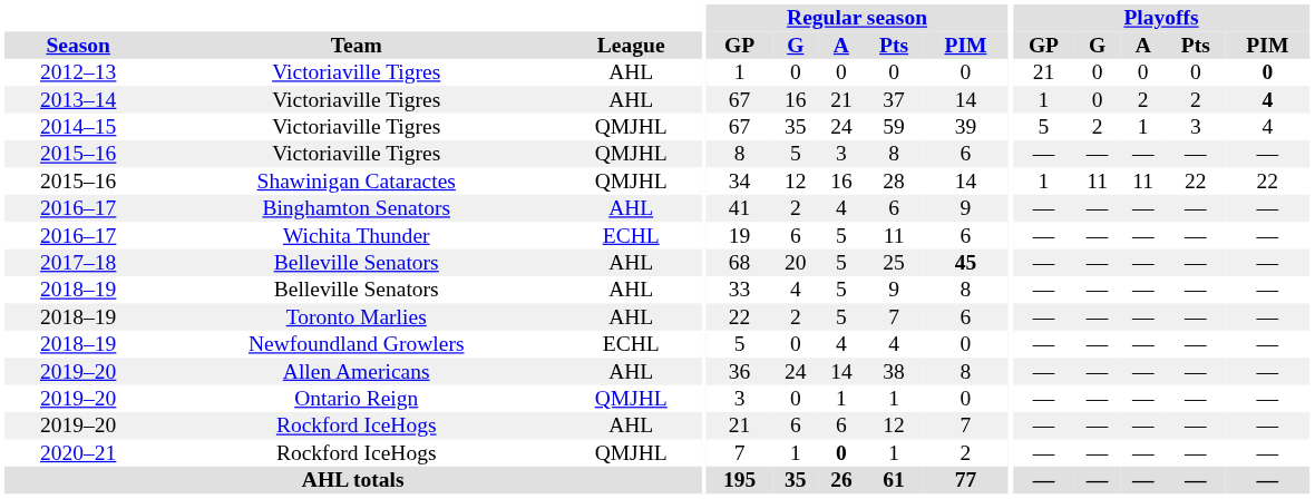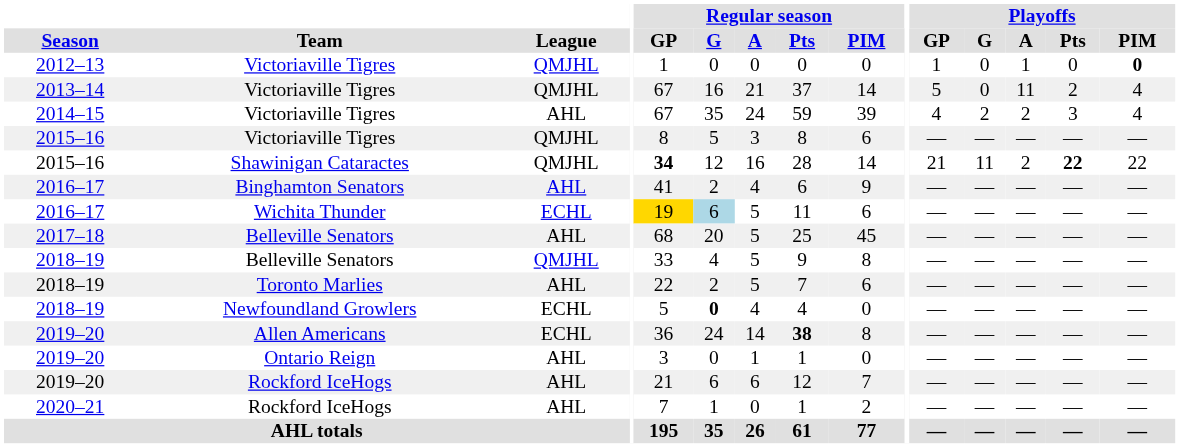 <table border="0" cellpadding="1" cellspacing="0" style="text-align:center; width:60em">
 <tr bgcolor="#e0e0e0">
 <th colspan="3" bgcolor="#ffffff"></th>
 <th rowspan="99" bgcolor="#ffffff"></th>
 <th colspan="5"><a href='#'>Regular season</a></th>
 <th rowspan="99" bgcolor="#ffffff"></th>
 <th colspan="5"><a href='#'>Playoffs</a></th>
 </tr>
 <tr bgcolor="#e0e0e0">
 <th><a href='#'>Season</a></th>
 <th>Team</th>
 <th>League</th>
 <th>GP</th>
 <th><a href='#'>G</a></th>
 <th><a href='#'>A</a></th>
 <th><a href='#'>Pts</a></th>
 <th><a href='#'>PIM</a></th>
 <th>GP</th>
 <th>G</th>
 <th>A</th>
 <th>Pts</th>
 <th>PIM</th>
 </tr>
 <tr>
 <td><a href='#'>2012–13</a></td>
 <td><a href='#'>Victoriaville Tigres</a></td>
-<td>AHL</td>
+<td><a href='#'>QMJHL</a></td>
 <td>1</td>
 <td>0</td>
 <td>0</td>
 <td>0</td>
 <td>0</td>
-<td>21</td>
+<td>1</td>
 <td>0</td>
-<td>0</td>
+<td>1</td>
 <td>0</td>
 <td><strong>0</strong></td>
 </tr>
 <tr bgcolor="#f0f0f0">
 <td><a href='#'>2013–14</a></td>
 <td>Victoriaville Tigres</td>
-<td>AHL</td>
+<td>QMJHL</td>
 <td>67</td>
 <td>16</td>
 <td>21</td>
 <td>37</td>
 <td>14</td>
-<td>1</td>
+<td>5</td>
 <td>0</td>
+<td>11</td>
 <td>2</td>
-<td>2</td>
-<td><strong>4</strong></td>
+<td>4</td>
 </tr>
 <tr>
 <td><a href='#'>2014–15</a></td>
 <td>Victoriaville Tigres</td>
-<td>QMJHL</td>
+<td>AHL</td>
 <td>67</td>
 <td>35</td>
 <td>24</td>
 <td>59</td>
 <td>39</td>
-<td>5</td>
+<td>4</td>
 <td>2</td>
-<td>1</td>
+<td>2</td>
 <td>3</td>
 <td>4</td>
 </tr>
 <tr bgcolor="#f0f0f0">
 <td><a href='#'>2015–16</a></td>
 <td>Victoriaville Tigres</td>
 <td>QMJHL</td>
 <td>8</td>
 <td>5</td>
 <td>3</td>
 <td>8</td>
 <td>6</td>
 <td>—</td>
 <td>—</td>
 <td>—</td>
 <td>—</td>
 <td>—</td>
 </tr>
 <tr>
 <td>2015–16</td>
 <td><a href='#'>Shawinigan Cataractes</a></td>
 <td>QMJHL</td>
-<td>34</td>
+<td><strong>34</strong></td>
 <td>12</td>
 <td>16</td>
 <td>28</td>
 <td>14</td>
-<td>1</td>
+<td>21</td>
 <td>11</td>
-<td>11</td>
-<td>22</td>
+<td>2</td>
+<td><strong>22</strong></td>
 <td>22</td>
 </tr>
 <tr bgcolor="#f0f0f0">
 <td><a href='#'>2016–17</a></td>
 <td><a href='#'>Binghamton Senators</a></td>
 <td><a href='#'>AHL</a></td>
 <td>41</td>
 <td>2</td>
 <td>4</td>
 <td>6</td>
 <td>9</td>
 <td>—</td>
 <td>—</td>
 <td>—</td>
 <td>—</td>
 <td>—</td>
 </tr>
 <tr>
 <td><a href='#'>2016–17</a></td>
 <td><a href='#'>Wichita Thunder</a></td>
 <td><a href='#'>ECHL</a></td>
-<td>19</td>
-<td>6</td>
+<td style="background: gold;">19</td>
+<td style="background: lightblue;">6</td>
 <td>5</td>
 <td>11</td>
 <td>6</td>
 <td>—</td>
 <td>—</td>
 <td>—</td>
 <td>—</td>
 <td>—</td>
 </tr>
 <tr bgcolor="#f0f0f0">
 <td><a href='#'>2017–18</a></td>
 <td><a href='#'>Belleville Senators</a></td>
 <td>AHL</td>
 <td>68</td>
 <td>20</td>
 <td>5</td>
 <td>25</td>
-<td><strong>45</strong></td>
+<td>45</td>
 <td>—</td>
 <td>—</td>
 <td>—</td>
 <td>—</td>
 <td>—</td>
 </tr>
 <tr>
 <td><a href='#'>2018–19</a></td>
 <td>Belleville Senators</td>
-<td>AHL</td>
+<td><a href='#'>QMJHL</a></td>
 <td>33</td>
 <td>4</td>
 <td>5</td>
 <td>9</td>
 <td>8</td>
 <td>—</td>
 <td>—</td>
 <td>—</td>
 <td>—</td>
 <td>—</td>
 </tr>
 <tr bgcolor="#f0f0f0">
 <td>2018–19</td>
 <td><a href='#'>Toronto Marlies</a></td>
 <td>AHL</td>
 <td>22</td>
 <td>2</td>
 <td>5</td>
 <td>7</td>
 <td>6</td>
 <td>—</td>
 <td>—</td>
 <td>—</td>
 <td>—</td>
 <td>—</td>
 </tr>
 <tr>
 <td><a href='#'>2018–19</a></td>
 <td><a href='#'>Newfoundland Growlers</a></td>
 <td>ECHL</td>
 <td>5</td>
-<td>0</td>
+<td><strong>0</strong></td>
 <td>4</td>
 <td>4</td>
 <td>0</td>
 <td>—</td>
 <td>—</td>
 <td>—</td>
 <td>—</td>
 <td>—</td>
 </tr>
 <tr bgcolor="#f0f0f0">
 <td><a href='#'>2019–20</a></td>
 <td><a href='#'>Allen Americans</a></td>
-<td>AHL</td>
+<td>ECHL</td>
 <td>36</td>
 <td>24</td>
 <td>14</td>
-<td>38</td>
+<td><strong>38</strong></td>
 <td>8</td>
 <td>—</td>
 <td>—</td>
 <td>—</td>
 <td>—</td>
 <td>—</td>
 </tr>
 <tr>
 <td><a href='#'>2019–20</a></td>
 <td><a href='#'>Ontario Reign</a></td>
-<td><a href='#'>QMJHL</a></td>
+<td>AHL</td>
 <td>3</td>
 <td>0</td>
 <td>1</td>
 <td>1</td>
 <td>0</td>
 <td>—</td>
 <td>—</td>
 <td>—</td>
 <td>—</td>
 <td>—</td>
 </tr>
 <tr bgcolor="#f0f0f0">
 <td>2019–20</td>
 <td><a href='#'>Rockford IceHogs</a></td>
 <td>AHL</td>
 <td>21</td>
 <td>6</td>
 <td>6</td>
 <td>12</td>
 <td>7</td>
 <td>—</td>
 <td>—</td>
 <td>—</td>
 <td>—</td>
 <td>—</td>
 </tr>
 <tr>
 <td><a href='#'>2020–21</a></td>
 <td>Rockford IceHogs</td>
-<td>QMJHL</td>
+<td>AHL</td>
 <td>7</td>
 <td>1</td>
-<td><strong>0</strong></td>
+<td>0</td>
 <td>1</td>
 <td>2</td>
 <td>—</td>
 <td>—</td>
 <td>—</td>
 <td>—</td>
 <td>—</td>
 </tr>
 <tr style="background:#e0e0e0;">
 <th colspan="3">AHL totals</th>
 <th>195</th>
 <th>35</th>
 <th>26</th>
 <th>61</th>
 <th>77</th>
 <th>—</th>
 <th>—</th>
 <th>—</th>
 <th>—</th>
 <th>—</th>
 </tr>
 </table>
